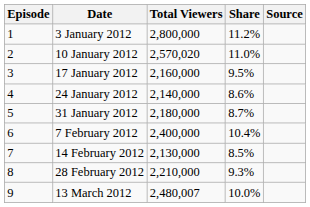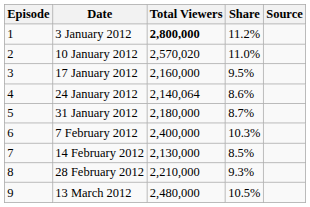 <table class="wikitable" border="1">
 <tr>
 <th>Episode</th>
 <th>Date</th>
 <th>Total Viewers</th>
 <th>Share</th>
 <th>Source</th>
 </tr>
 <tr>
 <td>1</td>
 <td>3 January 2012</td>
-<td>2,800,000</td>
+<td><strong>2,800,000</strong></td>
 <td>11.2%</td>
 <td></td>
 </tr>
 <tr>
 <td>2</td>
 <td>10 January 2012</td>
 <td>2,570,020</td>
 <td>11.0%</td>
 <td></td>
 </tr>
 <tr>
 <td>3</td>
 <td>17 January 2012</td>
 <td>2,160,000</td>
 <td>9.5%</td>
 <td></td>
 </tr>
 <tr>
 <td>4</td>
 <td>24 January 2012</td>
-<td>2,140,000</td>
+<td>2,140,064</td>
 <td>8.6%</td>
 <td></td>
 </tr>
 <tr>
 <td>5</td>
 <td>31 January 2012</td>
 <td>2,180,000</td>
 <td>8.7%</td>
 <td></td>
 </tr>
 <tr>
 <td>6</td>
 <td>7 February 2012</td>
 <td>2,400,000</td>
-<td>10.4%</td>
+<td>10.3%</td>
 <td></td>
 </tr>
 <tr>
 <td>7</td>
 <td>14 February 2012</td>
 <td>2,130,000</td>
 <td>8.5%</td>
 <td></td>
 </tr>
 <tr>
 <td>8</td>
 <td>28 February 2012</td>
 <td>2,210,000</td>
 <td>9.3%</td>
 <td></td>
 </tr>
 <tr>
 <td>9</td>
 <td>13 March 2012</td>
-<td>2,480,007</td>
-<td>10.0%</td>
+<td>2,480,000</td>
+<td>10.5%</td>
 <td></td>
 </tr>
 </table>
